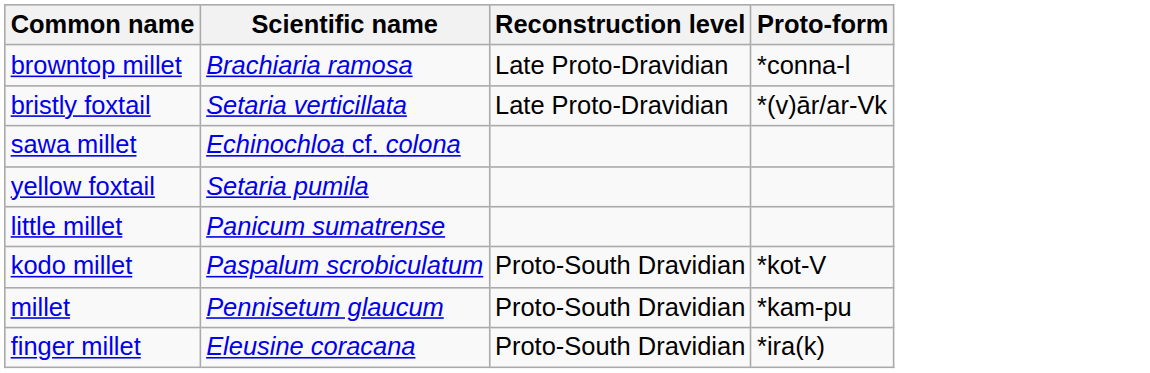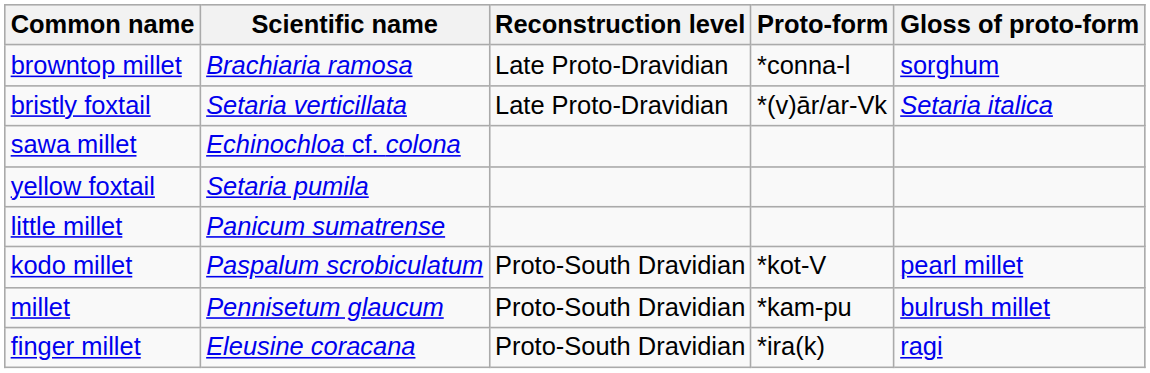 <table class="wikitable">
 <tr>
 <th>Common name</th>
 <th>Scientific name</th>
 <th>Reconstruction level</th>
 <th>Proto-form</th>
+<th>Gloss of proto-form</th>
 </tr>
 <tr>
 <td><a href='#'>browntop millet</a></td>
 <td><em><a href='#'>Brachiaria ramosa</a></em></td>
 <td>Late Proto-Dravidian</td>
 <td>*conna-l</td>
+<td><a href='#'>sorghum</a></td>
 </tr>
 <tr>
 <td><a href='#'>bristly foxtail</a></td>
 <td><em><a href='#'>Setaria verticillata</a></em></td>
 <td>Late Proto-Dravidian</td>
 <td>*(v)ār/ar-Vk</td>
+<td><em><a href='#'>Setaria italica</a></em></td>
 </tr>
 <tr>
 <td><a href='#'>sawa millet</a></td>
 <td><a href='#'><em>Echinochloa</em> cf. <em>colona</em></a></td>
+<td></td>
 <td></td>
 <td></td>
 </tr>
 <tr>
 <td><a href='#'>yellow foxtail</a></td>
 <td><em><a href='#'>Setaria pumila</a></em></td>
 <td></td>
 <td></td>
+<td></td>
 </tr>
 <tr>
 <td><a href='#'>little millet</a></td>
 <td><em><a href='#'>Panicum sumatrense</a></em></td>
+<td></td>
 <td></td>
 <td></td>
 </tr>
 <tr>
 <td><a href='#'>kodo millet</a></td>
 <td><em><a href='#'>Paspalum scrobiculatum</a></em></td>
 <td>Proto-South Dravidian</td>
 <td>*kot-V</td>
+<td><a href='#'>pearl millet</a></td>
 </tr>
 <tr>
 <td><a href='#'>millet</a></td>
 <td><em><a href='#'>Pennisetum glaucum</a></em></td>
 <td>Proto-South Dravidian</td>
 <td>*kam-pu</td>
+<td><a href='#'>bulrush millet</a></td>
 </tr>
 <tr>
 <td><a href='#'>finger millet</a></td>
 <td><em><a href='#'>Eleusine coracana</a></em></td>
 <td>Proto-South Dravidian</td>
 <td>*ira(k)</td>
+<td><a href='#'>ragi</a></td>
 </tr>
 </table>
